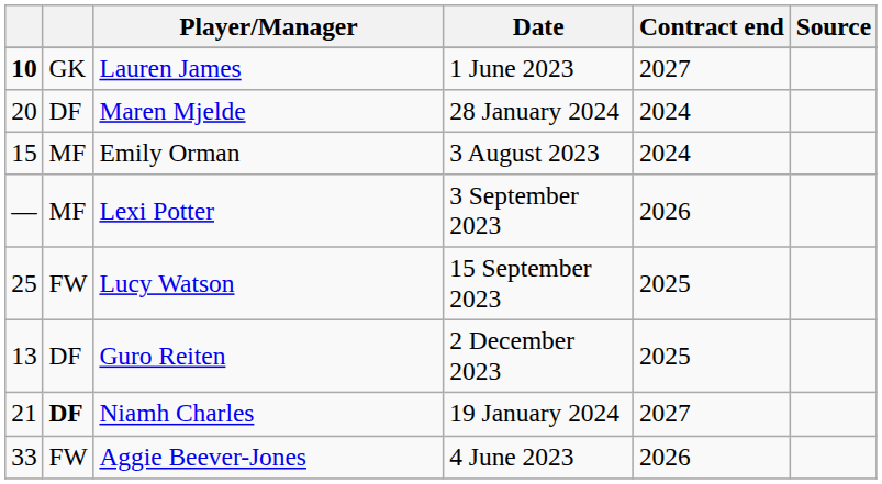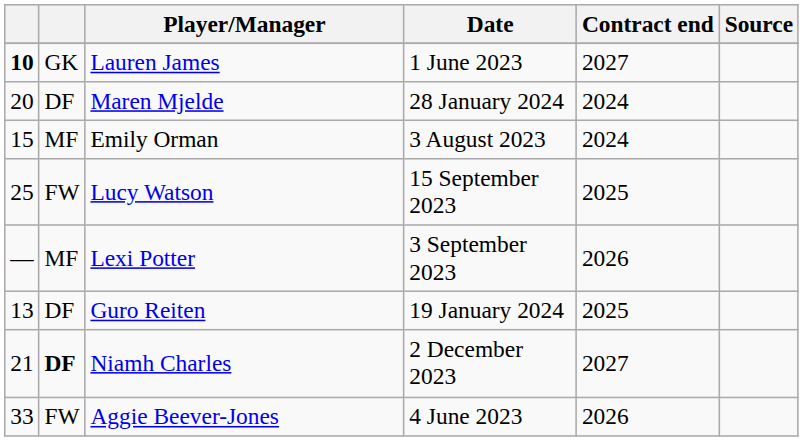 <table class="wikitable plainrowheaders sortable" style="font-size:95%">
 <tr>
 <th></th>
 <th></th>
 <th scope="col" style="width:200px;">Player/Manager</th>
 <th scope="col" style="width:105px;">Date</th>
 <th>Contract end</th>
 <th>Source</th>
 </tr>
 <tr>
 </tr>
 <tr>
 <td><strong>10</strong></td>
 <td>GK</td>
 <td> <a href='#'>Lauren James</a></td>
 <td>1 June 2023</td>
 <td>2027</td>
 <td></td>
 </tr>
 <tr>
 <td>20</td>
 <td>DF</td>
 <td> <a href='#'>Maren Mjelde</a></td>
 <td>28 January 2024</td>
 <td>2024</td>
 <td></td>
 </tr>
 <tr>
 <td>15</td>
 <td>MF</td>
 <td> Emily Orman</td>
 <td>3 August 2023</td>
 <td>2024</td>
 <td></td>
 </tr>
 <tr>
+<td>25</td>
+<td>FW</td>
+<td> <a href='#'>Lucy Watson</a></td>
+<td>15 September 2023</td>
+<td>2025</td>
+<td></td>
+</tr>
+<tr>
 <td>—</td>
 <td>MF</td>
 <td> <a href='#'>Lexi Potter</a></td>
 <td>3 September 2023</td>
 <td>2026</td>
 <td></td>
 </tr>
 <tr>
-<td>25</td>
-<td>FW</td>
-<td> <a href='#'>Lucy Watson</a></td>
-<td>15 September 2023</td>
-<td>2025</td>
-<td></td>
-</tr>
-<tr>
 <td>13</td>
 <td>DF</td>
 <td> <a href='#'>Guro Reiten</a></td>
-<td>2 December 2023</td>
+<td>19 January 2024</td>
 <td>2025</td>
 <td></td>
 </tr>
 <tr>
 <td>21</td>
 <td><strong>DF</strong></td>
 <td> <a href='#'>Niamh Charles</a></td>
-<td>19 January 2024</td>
+<td>2 December 2023</td>
 <td>2027</td>
 <td></td>
 </tr>
 <tr>
 <td>33</td>
 <td>FW</td>
 <td> <a href='#'>Aggie Beever-Jones</a></td>
 <td>4 June 2023</td>
 <td>2026</td>
 <td></td>
 </tr>
 </table>
